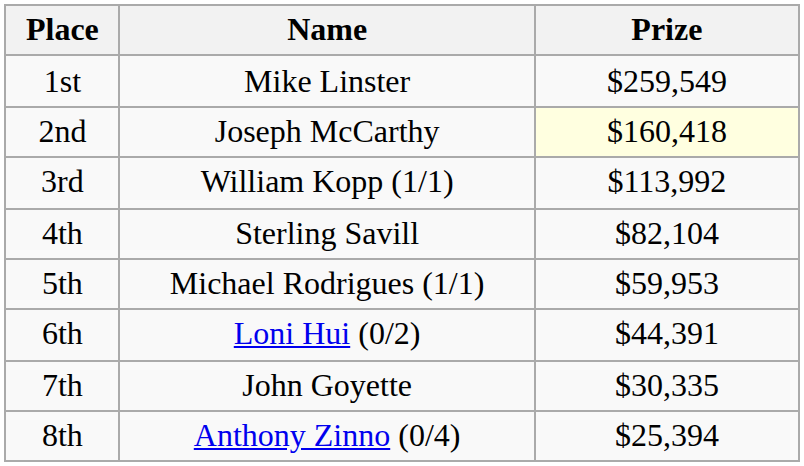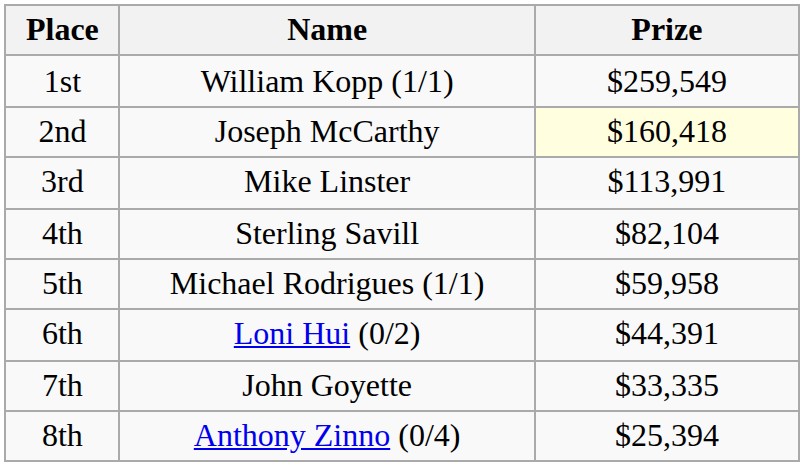 <table class="wikitable">
 <tr>
 <th width="50">Place</th>
 <th width="200">Name</th>
 <th width="125">Prize</th>
 </tr>
 <tr>
 <td align = "center">1st</td>
-<td align = "center"> Mike Linster</td>
+<td align = "center"> William Kopp (1/1)</td>
 <td align = "center">$259,549</td>
 </tr>
 <tr>
 <td align = "center">2nd</td>
 <td align = "center"> Joseph McCarthy</td>
 <td align = "center" style="background: lightyellow;">$160,418</td>
 </tr>
 <tr>
 <td align = "center">3rd</td>
-<td align = "center"> William Kopp (1/1)</td>
-<td align = "center">$113,992</td>
+<td align = "center"> Mike Linster</td>
+<td align = "center">$113,991</td>
 </tr>
 <tr>
 <td align = "center">4th</td>
 <td align = "center"> Sterling Savill</td>
 <td align = "center">$82,104</td>
 </tr>
 <tr>
 <td align = "center">5th</td>
 <td align = "center"> Michael Rodrigues (1/1)</td>
-<td align = "center">$59,953</td>
+<td align = "center">$59,958</td>
 </tr>
 <tr>
 <td align = "center">6th</td>
 <td align = "center"> <a href='#'>Loni Hui</a> (0/2)</td>
 <td align = "center">$44,391</td>
 </tr>
 <tr>
 <td align = "center">7th</td>
 <td align = "center"> John Goyette</td>
-<td align = "center">$30,335</td>
+<td align = "center">$33,335</td>
 </tr>
 <tr>
 <td align = "center">8th</td>
 <td align = "center"> <a href='#'>Anthony Zinno</a> (0/4)</td>
 <td align = "center">$25,394</td>
 </tr>
 </table>
